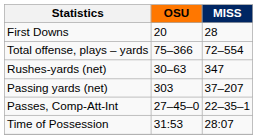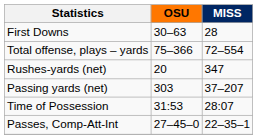 <table class="wikitable">
 <tr>
 <th>Statistics</th>
 <th style="background:#ff7700; color:#000000">OSU</th>
 <th style="background:#002663; color:#ffffff">MISS</th>
 </tr>
 <tr>
 <td>First Downs</td>
-<td>20</td>
+<td>30–63</td>
 <td>28</td>
 </tr>
 <tr>
 <td>Total offense, plays – yards</td>
 <td>75–366</td>
 <td>72–554</td>
 </tr>
 <tr>
 <td>Rushes-yards (net)</td>
-<td>30–63</td>
+<td>20</td>
 <td>347</td>
 </tr>
 <tr>
 <td>Passing yards (net)</td>
 <td>303</td>
 <td>37–207</td>
 </tr>
 <tr>
+<td>Time of Possession</td>
+<td>31:53</td>
+<td>28:07</td>
+</tr>
+<tr>
 <td>Passes, Comp-Att-Int</td>
 <td>27–45–0</td>
 <td>22–35–1</td>
 </tr>
 <tr>
-<td>Time of Possession</td>
-<td>31:53</td>
-<td>28:07</td>
-</tr>
-<tr>
 </tr>
 </table>
